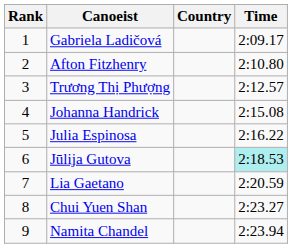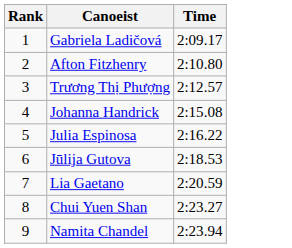 <table class="wikitable" style="text-align:center">
 <tr>
 <th>Rank</th>
 <th>Canoeist</th>
-<th>Country</th>
 <th>Time</th>
 </tr>
 <tr>
 <td>1</td>
 <td align="left"><a href='#'>Gabriela Ladičová</a></td>
-<td align="left"></td>
 <td>2:09.17</td>
 </tr>
 <tr>
 <td>2</td>
 <td align="left"><a href='#'>Afton Fitzhenry</a></td>
-<td align="left"></td>
 <td>2:10.80</td>
 </tr>
 <tr>
 <td>3</td>
 <td align="left"><a href='#'>Trương Thị Phượng</a></td>
-<td align="left"></td>
 <td>2:12.57</td>
 </tr>
 <tr>
 <td>4</td>
 <td align="left"><a href='#'>Johanna Handrick</a></td>
-<td align="left"></td>
 <td>2:15.08</td>
 </tr>
 <tr>
 <td>5</td>
 <td align="left"><a href='#'>Julia Espinosa</a></td>
-<td align="left"></td>
 <td>2:16.22</td>
 </tr>
 <tr>
 <td>6</td>
 <td align="left"><a href='#'>Jūlija Gutova</a></td>
-<td align="left"></td>
-<td style="background: paleturquoise;">2:18.53</td>
+<td>2:18.53</td>
 </tr>
 <tr>
 <td>7</td>
 <td align="left"><a href='#'>Lia Gaetano</a></td>
-<td align="left"></td>
 <td>2:20.59</td>
 </tr>
 <tr>
 <td>8</td>
 <td align="left"><a href='#'>Chui Yuen Shan</a></td>
-<td align="left"></td>
 <td>2:23.27</td>
 </tr>
 <tr>
 <td>9</td>
 <td align="left"><a href='#'>Namita Chandel</a></td>
-<td align="left"></td>
 <td>2:23.94</td>
 </tr>
 </table>
